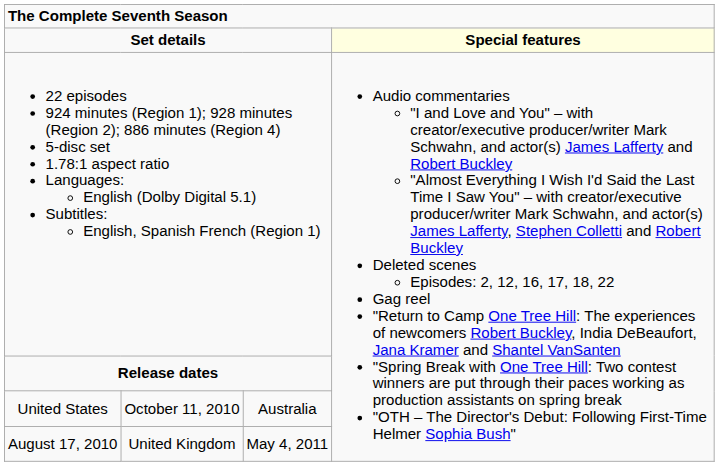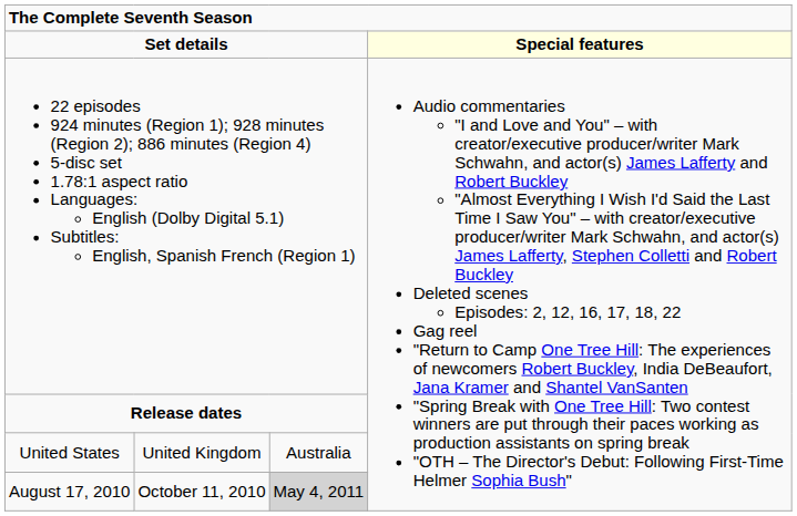 <table class="wikitable">
 <tr>
 <td colspan="6"><strong>The Complete Seventh Season</strong></td>
 </tr>
 <tr style="text-align:center;">
 <td style="width:300px;" colspan="3"><strong>Set details</strong></td>
 <td style="background: lightyellow; width:400px; "><strong>Special features</strong></td>
 </tr>
 <tr valign="top">
 <td colspan="3"  style="text-align:left; width:300px;"><br><ul><li>22 episodes</li><li>924 minutes (Region 1); 928 minutes (Region 2); 886 minutes (Region 4)</li><li>5-disc set</li><li>1.78:1 aspect ratio</li><li>Languages:<ul><li>English (Dolby Digital 5.1)</li></ul></li><li>Subtitles:<ul><li>English, Spanish French (Region 1)</li></ul></li></ul></td>
 <td rowspan="4"  style="text-align:left; width:400px;"><br><ul><li>Audio commentaries<ul><li>"I and Love and You" – with creator/executive producer/writer Mark Schwahn, and actor(s) <a href='#'>James Lafferty</a> and <a href='#'>Robert Buckley</a></li><li>"Almost Everything I Wish I'd Said the Last Time I Saw You" – with creator/executive producer/writer Mark Schwahn, and actor(s) <a href='#'>James Lafferty</a>, <a href='#'>Stephen Colletti</a> and <a href='#'>Robert Buckley</a></li></ul></li><li>Deleted scenes<ul><li>Episodes: 2, 12, 16, 17, 18, 22</li></ul></li><li>Gag reel</li><li>"Return to Camp <a href='#'>One Tree Hill</a>: The experiences of newcomers <a href='#'>Robert Buckley</a>, India DeBeaufort, <a href='#'>Jana Kramer</a> and <a href='#'>Shantel VanSanten</a></li><li>"Spring Break with <a href='#'>One Tree Hill</a>: Two contest winners are put through their paces working as production assistants on spring break</li><li>"OTH – The Director's Debut: Following First-Time Helmer <a href='#'>Sophia Bush</a>"</li></ul></td>
 </tr>
 <tr>
 <td colspan="3" style="text-align:center;"><strong>Release dates</strong></td>
 </tr>
 <tr style="text-align:center;">
 <td>United States</td>
-<td>October 11, 2010</td>
+<td>United Kingdom</td>
 <td>Australia</td>
 </tr>
 <tr style="text-align:center;">
 <td>August 17, 2010</td>
-<td>United Kingdom</td>
-<td>May 4, 2011</td>
+<td>October 11, 2010</td>
+<td style="background: lightgrey;">May 4, 2011</td>
 </tr>
 </table>
